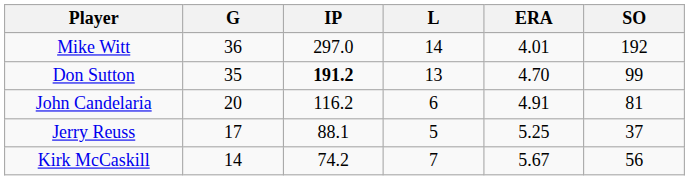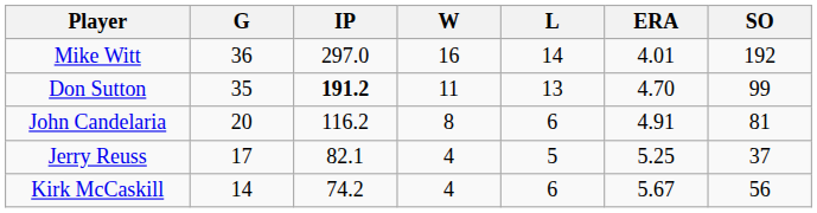 <table class="wikitable sortable">
 <tr>
 <th bgcolor="#DDDDFF" width="16%">Player</th>
 <th bgcolor="#DDDDFF" width="9%">G</th>
 <th bgcolor="#DDDDFF" width="9%">IP</th>
+<th bgcolor="#DDDDFF" width="9%">W</th>
 <th bgcolor="#DDDDFF" width="9%">L</th>
 <th bgcolor="#DDDDFF" width="9%">ERA</th>
 <th bgcolor="#DDDDFF" width="9%">SO</th>
 </tr>
 <tr align=center>
 <td><a href='#'>Mike Witt</a></td>
 <td>36</td>
 <td>297.0</td>
+<td>16</td>
 <td>14</td>
 <td>4.01</td>
 <td>192</td>
 </tr>
 <tr align=center>
 <td><a href='#'>Don Sutton</a></td>
 <td>35</td>
 <td><strong>191.2</strong></td>
+<td>11</td>
 <td>13</td>
 <td>4.70</td>
 <td>99</td>
 </tr>
 <tr align=center>
 <td><a href='#'>John Candelaria</a></td>
 <td>20</td>
 <td>116.2</td>
+<td>8</td>
 <td>6</td>
 <td>4.91</td>
 <td>81</td>
 </tr>
 <tr align=center>
 <td><a href='#'>Jerry Reuss</a></td>
 <td>17</td>
-<td>88.1</td>
+<td>82.1</td>
+<td>4</td>
 <td>5</td>
 <td>5.25</td>
 <td>37</td>
 </tr>
 <tr align=center>
 <td><a href='#'>Kirk McCaskill</a></td>
 <td>14</td>
 <td>74.2</td>
-<td>7</td>
+<td>4</td>
+<td>6</td>
 <td>5.67</td>
 <td>56</td>
 </tr>
 </table>
